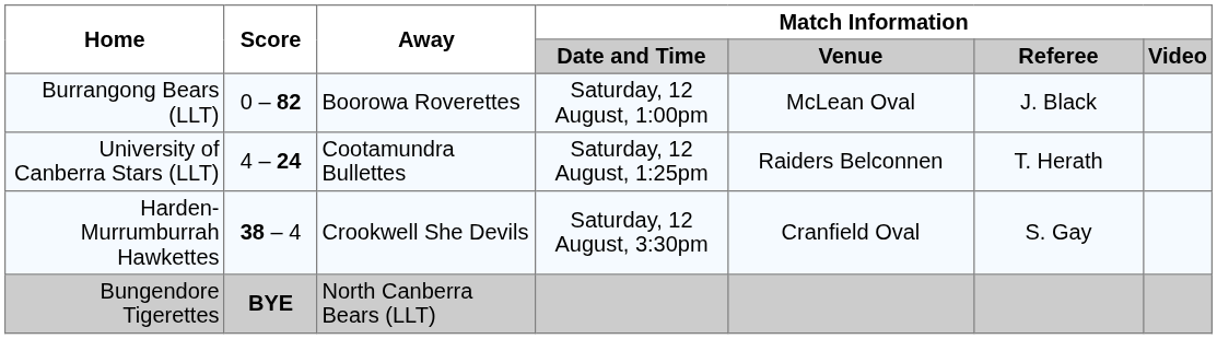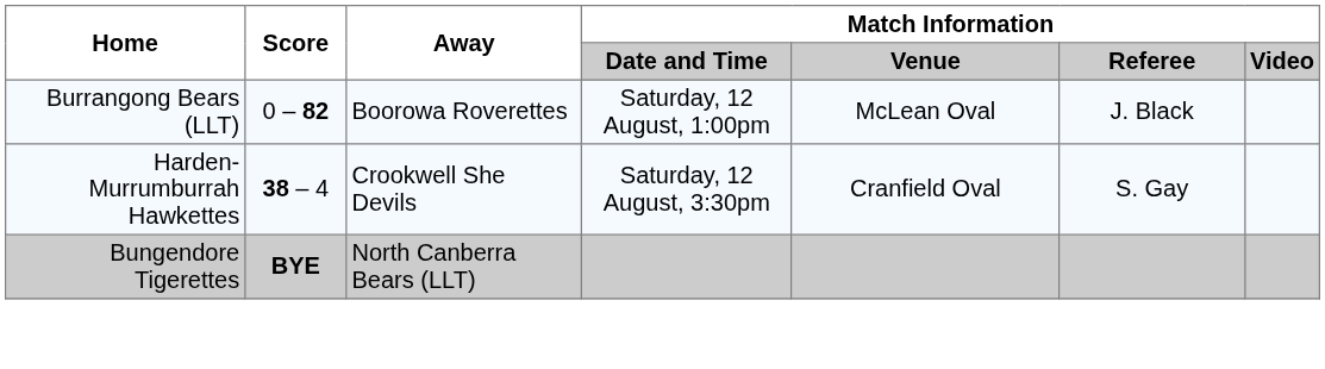 <table border="1" cellpadding="3" cellspacing="0" width="100%" style="border-collapse:collapse;  text-align:center;">
 <tr>
 <th rowspan="2" width="19%">Home</th>
 <th rowspan="2" width="8%">Score</th>
 <th rowspan="2" width="19%">Away</th>
 <th colspan="4">Match Information</th>
 </tr>
 <tr style="background:#CCCCCC">
 <th width="17%">Date and Time</th>
 <th width="22%">Venue</th>
 <th width="50%">Referee</th>
 <th>Video</th>
 </tr>
 <tr style="text-align:center; background:#f5faff;">
 <td align="right">Burrangong Bears (LLT) </td>
 <td>0 – <strong>82</strong></td>
 <td align="left"> Boorowa Roverettes</td>
 <td>Saturday, 12 August, 1:00pm</td>
 <td>McLean Oval</td>
 <td>J. Black</td>
 <td></td>
 </tr>
 <tr style="text-align:center; background:#f5faff;">
-<td align="right">University of Canberra Stars (LLT)  </td>
-<td>4 – <strong>24</strong></td>
-<td align="left"> Cootamundra Bullettes</td>
-<td>Saturday, 12 August, 1:25pm</td>
-<td>Raiders Belconnen</td>
-<td>T. Herath</td>
-<td></td>
-</tr>
-<tr style="text-align:center; background:#f5faff;">
 <td align="right">Harden-Murrumburrah Hawkettes </td>
 <td><strong>38</strong> – 4</td>
 <td align="left"> Crookwell She Devils</td>
 <td>Saturday, 12 August, 3:30pm</td>
 <td>Cranfield Oval</td>
 <td>S. Gay</td>
 <td></td>
 </tr>
 <tr style="text-align:center; background:#CCCCCC;">
 <td align="right">Bungendore Tigerettes </td>
 <td><strong>BYE</strong></td>
 <td align="left"> North Canberra Bears (LLT)</td>
 <td></td>
 <td></td>
 <td></td>
 <td></td>
 </tr>
 </table>
